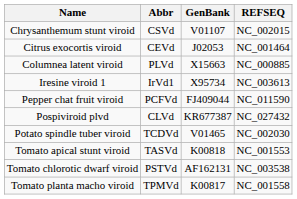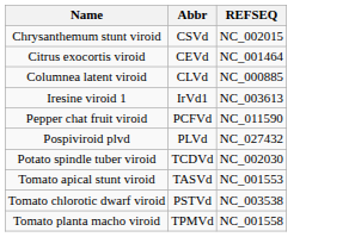 <table class="wikitable" style="text-align:center">
 <tr>
 <th>Name</th>
 <th>Abbr</th>
-<th>GenBank</th>
 <th>REFSEQ</th>
 </tr>
 <tr>
 <td>Chrysanthemum stunt viroid</td>
 <td>CSVd</td>
-<td>V01107</td>
 <td>NC_002015</td>
 </tr>
 <tr>
 <td>Citrus exocortis viroid</td>
 <td>CEVd</td>
-<td>J02053</td>
 <td>NC_001464</td>
 </tr>
 <tr>
 <td>Columnea latent viroid</td>
-<td>PLVd</td>
-<td>X15663</td>
+<td>CLVd</td>
 <td>NC_000885</td>
 </tr>
 <tr>
 <td>Iresine viroid 1</td>
 <td>IrVd1</td>
-<td>X95734</td>
 <td>NC_003613</td>
 </tr>
 <tr>
 <td>Pepper chat fruit viroid</td>
 <td>PCFVd</td>
-<td>FJ409044</td>
 <td>NC_011590</td>
 </tr>
 <tr>
 <td>Pospiviroid plvd</td>
-<td>CLVd</td>
-<td>KR677387</td>
+<td>PLVd</td>
 <td>NC_027432</td>
 </tr>
 <tr>
 <td>Potato spindle tuber viroid</td>
 <td>TCDVd</td>
-<td>V01465</td>
 <td>NC_002030</td>
 </tr>
 <tr>
 <td>Tomato apical stunt viroid</td>
 <td>TASVd</td>
-<td>K00818</td>
 <td>NC_001553</td>
 </tr>
 <tr>
 <td>Tomato chlorotic dwarf viroid</td>
 <td>PSTVd</td>
-<td>AF162131</td>
 <td>NC_003538</td>
 </tr>
 <tr>
 <td>Tomato planta macho viroid</td>
 <td>TPMVd</td>
-<td>K00817</td>
 <td>NC_001558</td>
 </tr>
 </table>
